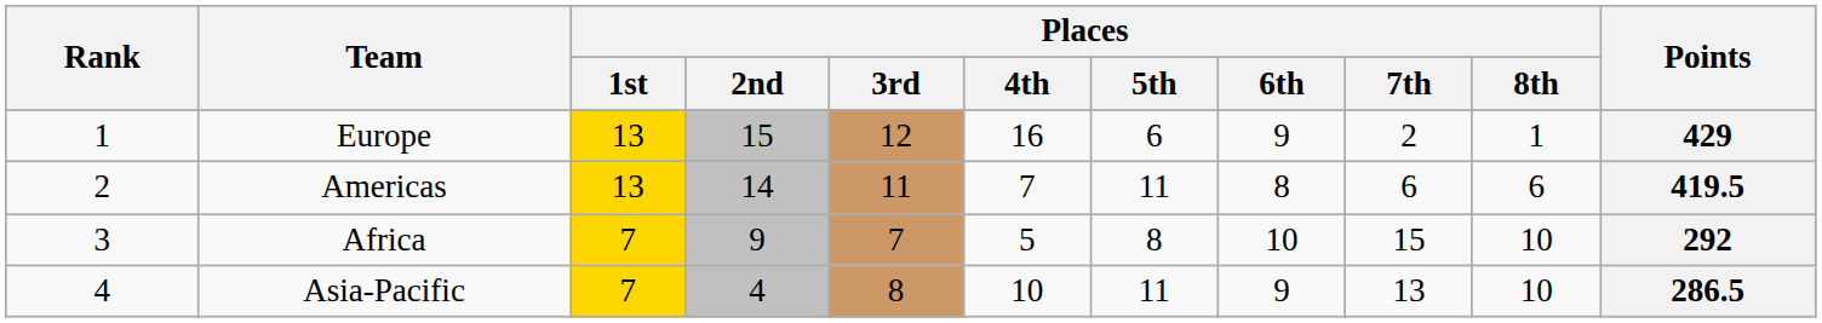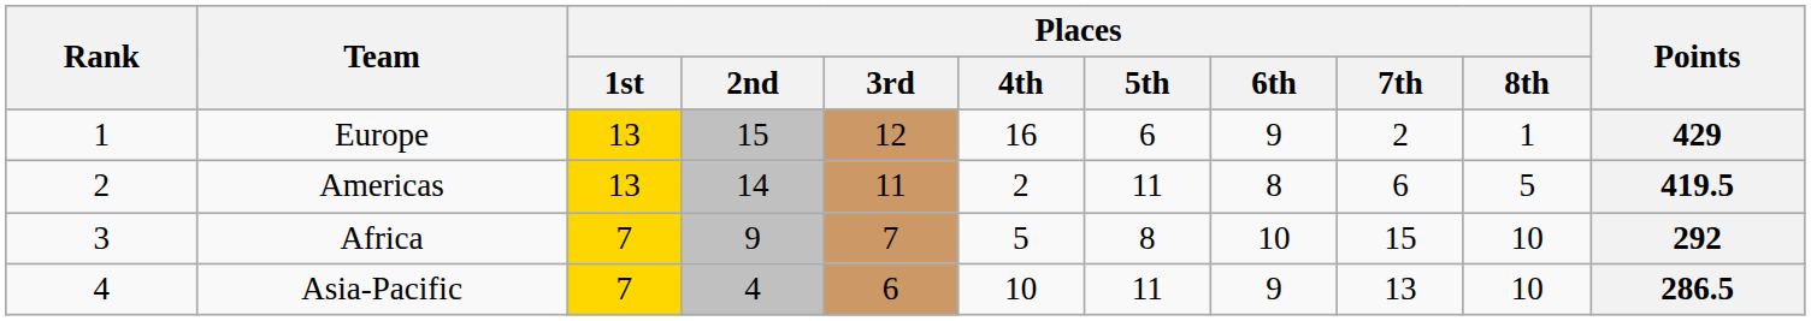 <table class="wikitable" style="text-align:center" width=70%>
 <tr>
 <th rowspan=2>Rank</th>
 <th rowspan=2>Team</th>
 <th colspan=8>Places</th>
 <th rowspan=2>Points</th>
 </tr>
 <tr>
 <th>1st</th>
 <th>2nd</th>
 <th>3rd</th>
 <th>4th</th>
 <th>5th</th>
 <th>6th</th>
 <th>7th</th>
 <th>8th</th>
 </tr>
 <tr>
 <td>1</td>
 <td>Europe</td>
 <td bgcolor=gold>13</td>
 <td bgcolor=silver>15</td>
 <td bgcolor="cc9966">12</td>
 <td>16</td>
 <td>6</td>
 <td>9</td>
 <td>2</td>
 <td>1</td>
 <th>429</th>
 </tr>
 <tr>
 <td>2</td>
 <td>Americas</td>
 <td bgcolor=gold>13</td>
 <td bgcolor=silver>14</td>
 <td bgcolor="cc9966">11</td>
-<td>7</td>
+<td>2</td>
 <td>11</td>
 <td>8</td>
 <td>6</td>
-<td>6</td>
+<td>5</td>
 <th>419.5</th>
 </tr>
 <tr>
 <td>3</td>
 <td>Africa</td>
 <td bgcolor=gold>7</td>
 <td bgcolor=silver>9</td>
 <td bgcolor="cc9966">7</td>
 <td>5</td>
 <td>8</td>
 <td>10</td>
 <td>15</td>
 <td>10</td>
 <th>292</th>
 </tr>
 <tr>
 <td>4</td>
 <td>Asia-Pacific</td>
 <td bgcolor=gold>7</td>
 <td bgcolor=silver>4</td>
-<td bgcolor="cc9966">8</td>
+<td bgcolor="cc9966">6</td>
 <td>10</td>
 <td>11</td>
 <td>9</td>
 <td>13</td>
 <td>10</td>
 <th>286.5</th>
 </tr>
 </table>
